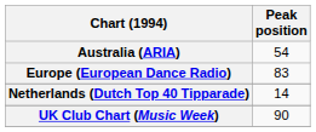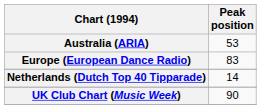 <table class="wikitable sortable plainrowheaders">
 <tr>
 <th>Chart (1994)</th>
 <th>Peak<br>position</th>
 </tr>
 <tr>
 <th scope="row">Australia (<a href='#'>ARIA</a>)</th>
-<td align="center">54</td>
+<td align="center">53</td>
 </tr>
 <tr>
 <th scope="row">Europe (<a href='#'>European Dance Radio</a>)</th>
 <td align="center">83</td>
 </tr>
 <tr>
 </tr>
 <tr>
 </tr>
 <tr>
 <th scope="row">Netherlands (<a href='#'>Dutch Top 40 Tipparade</a>)</th>
 <td align="center">14</td>
 </tr>
 <tr>
 </tr>
 <tr>
 </tr>
 <tr>
 </tr>
 <tr>
 </tr>
 <tr>
 </tr>
 <tr>
 <th scope="row"><a href='#'>UK Club Chart</a> (<em><a href='#'>Music Week</a></em>)</th>
 <td align="center">90</td>
 </tr>
 <tr>
 </tr>
 <tr>
 </tr>
 <tr>
 </tr>
 <tr>
 </tr>
 <tr>
 </tr>
 </table>
